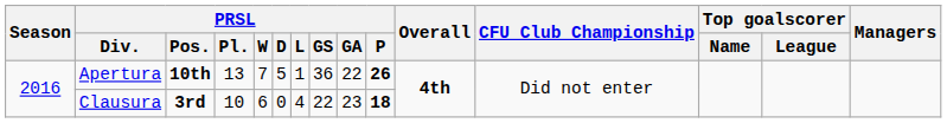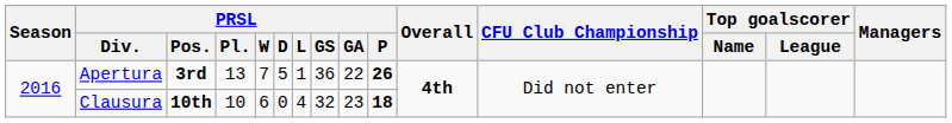 <table class="wikitable">
 <tr style="background:#efefef;">
 <th rowspan="2">Season</th>
 <th colspan="9"><a href='#'>PRSL</a></th>
 <th rowspan="2">Overall</th>
 <th rowspan="2"><a href='#'>CFU Club Championship</a></th>
 <th colspan="2">Top goalscorer</th>
 <th rowspan="2">Managers</th>
 </tr>
 <tr>
 <th>Div.</th>
 <th>Pos.</th>
 <th>Pl.</th>
 <th>W</th>
 <th>D</th>
 <th>L</th>
 <th>GS</th>
 <th>GA</th>
 <th>P</th>
 <th>Name</th>
 <th>League</th>
 </tr>
 <tr>
 <td align=center rowspan="2"><a href='#'>2016</a></td>
 <td align=center><a href='#'>Apertura</a></td>
-<td align=center><strong>10th</strong></td>
+<td align=center><strong>3rd</strong></td>
 <td align=center>13</td>
 <td align=center>7</td>
 <td align=center>5</td>
 <td align=center>1</td>
 <td align=center>36</td>
 <td align=center>22</td>
 <td align=center><strong>26</strong></td>
 <td align=center rowspan="2"><strong>4th</strong></td>
 <td align=center rowspan="2">Did not enter</td>
 <td align=center rowspan="2"></td>
 <td align=center rowspan="2"></td>
 <td align=center rowspan="2"></td>
 </tr>
 <tr>
 <td align=center><a href='#'>Clausura</a></td>
-<td align=center><strong>3rd</strong></td>
+<td align=center><strong>10th</strong></td>
 <td align=center>10</td>
 <td align=center>6</td>
 <td align=center>0</td>
 <td align=center>4</td>
-<td align=center>22</td>
+<td align=center>32</td>
 <td align=center>23</td>
 <td align=center><strong>18</strong></td>
 </tr>
 </table>
